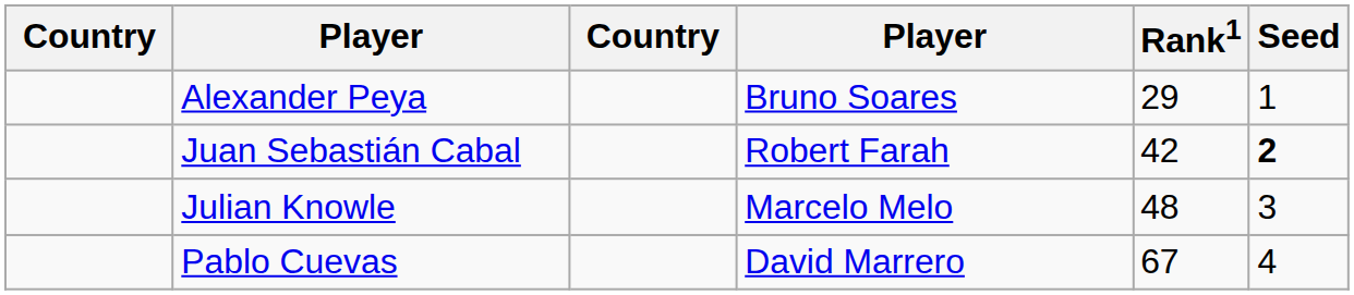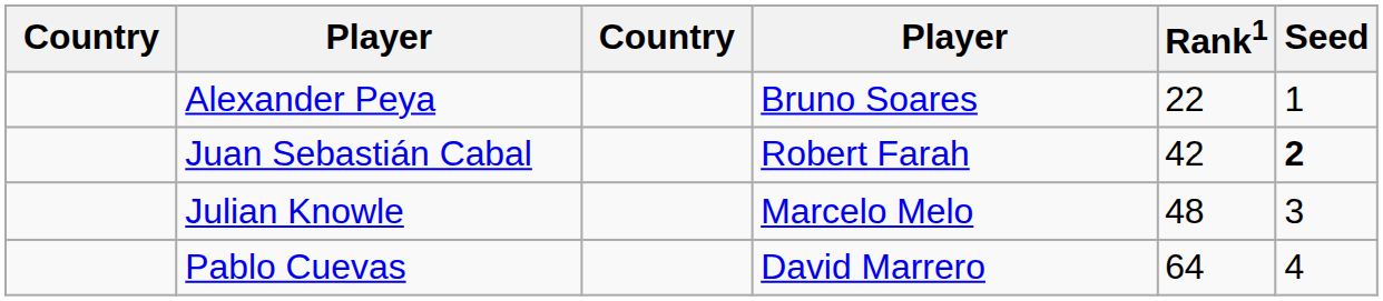 <table class="sortable wikitable">
 <tr>
 <th width="70">Country</th>
 <th width="175">Player</th>
 <th width="70">Country</th>
 <th width="175">Player</th>
 <th>Rank<sup>1</sup></th>
 <th>Seed</th>
 </tr>
 <tr>
 <td></td>
 <td><a href='#'>Alexander Peya</a></td>
 <td></td>
 <td><a href='#'>Bruno Soares</a></td>
-<td>29</td>
+<td>22</td>
 <td>1</td>
 </tr>
 <tr>
 <td></td>
 <td><a href='#'>Juan Sebastián Cabal</a></td>
 <td></td>
 <td><a href='#'>Robert Farah</a></td>
 <td>42</td>
 <td><strong>2</strong></td>
 </tr>
 <tr>
 <td></td>
 <td><a href='#'>Julian Knowle</a></td>
 <td></td>
 <td><a href='#'>Marcelo Melo</a></td>
 <td>48</td>
 <td>3</td>
 </tr>
 <tr>
 <td></td>
 <td><a href='#'>Pablo Cuevas</a></td>
 <td></td>
 <td><a href='#'>David Marrero</a></td>
-<td>67</td>
+<td>64</td>
 <td>4</td>
 </tr>
 </table>
